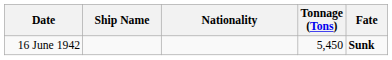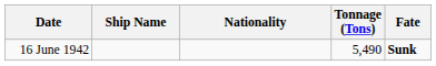 <table class="wikitable sortable">
 <tr>
 <th width="100px">Date</th>
 <th width="100px">Ship Name</th>
 <th width="180px">Nationality</th>
 <th width="25px">Tonnage <br>(<a href='#'>Tons</a>)</th>
 <th width="50px">Fate</th>
 </tr>
 <tr>
 <td align="right">16 June 1942</td>
 <td align="left"></td>
 <td align="left"></td>
-<td align="right">5,450</td>
+<td align="right">5,490</td>
 <td align="left"><strong>Sunk</strong></td>
 </tr>
 </table>
